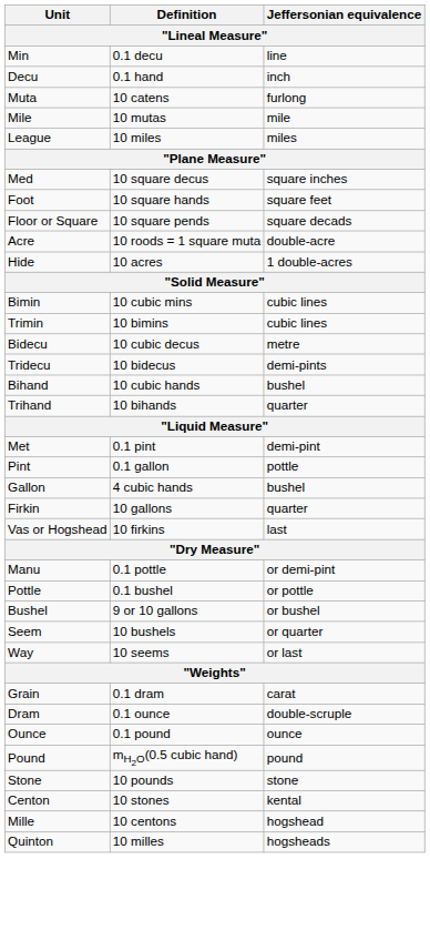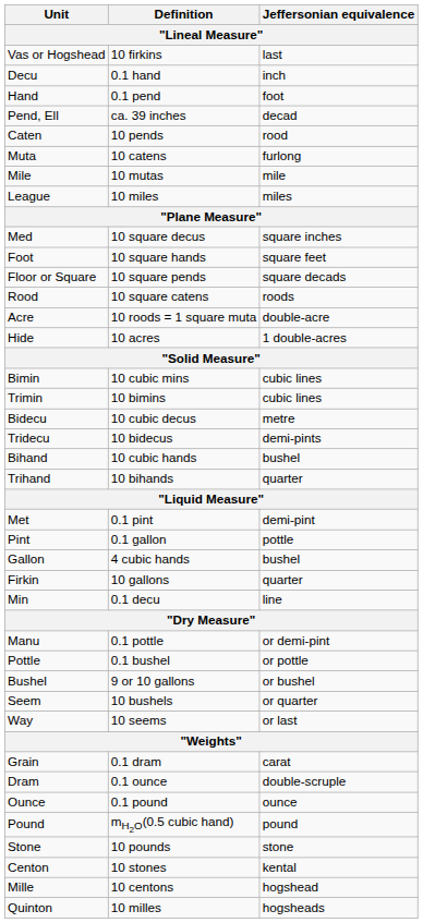 <table class="wikitable">
 <tr>
 <th>Unit</th>
 <th>Definition</th>
 <th>Jeffersonian equivalence</th>
 </tr>
 <tr>
 <th colspan=3 >"Lineal Measure"</th>
 </tr>
 <tr>
-<td>Min</td>
-<td>0.1 decu</td>
-<td> line</td>
+<td>Vas or Hogshead</td>
+<td>10 firkins</td>
+<td> last</td>
 </tr>
 <tr>
 <td>Decu</td>
 <td>0.1 hand</td>
 <td> inch</td>
+</tr>
+<tr>
+<td>Hand</td>
+<td>0.1 pend</td>
+<td> foot</td>
+</tr>
+<tr>
+<td>Pend, Ell</td>
+<td>ca. 39 inches</td>
+<td> decad</td>
+</tr>
+<tr>
+<td>Caten</td>
+<td>10 pends</td>
+<td> rood</td>
 </tr>
 <tr>
 <td>Muta</td>
 <td>10 catens</td>
 <td> furlong</td>
 </tr>
 <tr>
 <td>Mile</td>
 <td>10 mutas</td>
 <td> mile</td>
 </tr>
 <tr>
 <td>League</td>
 <td>10 miles</td>
 <td> miles</td>
 </tr>
 <tr>
 <th colspan=3 >"Plane Measure"</th>
 </tr>
 <tr>
 <td>Med</td>
 <td>10 square decus</td>
 <td> square inches</td>
 </tr>
 <tr>
 <td>Foot</td>
 <td>10 square hands</td>
 <td> square feet</td>
 </tr>
 <tr>
 <td>Floor or Square</td>
 <td>10 square pends</td>
 <td> square decads</td>
+</tr>
+<tr>
+<td>Rood</td>
+<td>10 square catens</td>
+<td> roods</td>
 </tr>
 <tr>
 <td>Acre</td>
 <td>10 roods = 1 square muta</td>
 <td> double-acre</td>
 </tr>
 <tr>
 <td>Hide</td>
 <td>10 acres</td>
 <td>1 double-acres</td>
 </tr>
 <tr>
 <th colspan=3 >"Solid Measure"</th>
 </tr>
 <tr>
 <td>Bimin</td>
 <td>10 cubic mins</td>
 <td> cubic lines</td>
 </tr>
 <tr>
 <td>Trimin</td>
 <td>10 bimins</td>
 <td> cubic lines</td>
 </tr>
 <tr>
 <td>Bidecu</td>
 <td>10 cubic decus</td>
 <td> metre</td>
 </tr>
 <tr>
 <td>Tridecu</td>
 <td>10 bidecus</td>
 <td> demi-pints</td>
 </tr>
 <tr>
 <td>Bihand</td>
 <td>10 cubic hands</td>
 <td> bushel</td>
 </tr>
 <tr>
 <td>Trihand</td>
 <td>10 bihands</td>
 <td> quarter</td>
 </tr>
 <tr>
 <th colspan=3 >"Liquid Measure"</th>
 </tr>
 <tr>
 <td>Met</td>
 <td>0.1 pint</td>
 <td> demi-pint</td>
 </tr>
 <tr>
 <td>Pint</td>
 <td>0.1 gallon</td>
 <td> pottle</td>
 </tr>
 <tr>
 <td>Gallon</td>
 <td>4 cubic hands</td>
 <td> bushel</td>
 </tr>
 <tr>
 <td>Firkin</td>
 <td>10 gallons</td>
 <td> quarter</td>
 </tr>
 <tr>
-<td>Vas or Hogshead</td>
-<td>10 firkins</td>
-<td> last</td>
+<td>Min</td>
+<td>0.1 decu</td>
+<td> line</td>
 </tr>
 <tr>
 <th colspan=3 >"Dry Measure"</th>
 </tr>
 <tr>
 <td>Manu</td>
 <td>0.1 pottle</td>
 <td> or  demi-pint</td>
 </tr>
 <tr>
 <td>Pottle</td>
 <td>0.1 bushel</td>
 <td> or  pottle</td>
 </tr>
 <tr>
 <td>Bushel</td>
 <td>9 or 10 gallons</td>
 <td> or  bushel</td>
 </tr>
 <tr>
 <td>Seem</td>
 <td>10 bushels</td>
 <td> or  quarter</td>
 </tr>
 <tr>
 <td>Way</td>
 <td>10 seems</td>
 <td> or  last</td>
 </tr>
 <tr>
 <th colspan=3 >"Weights"</th>
 </tr>
 <tr>
 <td>Grain</td>
 <td>0.1 dram</td>
 <td> carat</td>
 </tr>
 <tr>
 <td>Dram</td>
 <td>0.1 ounce</td>
 <td> double-scruple</td>
 </tr>
 <tr>
 <td>Ounce</td>
 <td>0.1 pound</td>
 <td> ounce</td>
 </tr>
 <tr>
 <td>Pound</td>
 <td>m<sub>H<sub>2</sub>O</sub>(0.5 cubic hand)</td>
 <td> pound</td>
 </tr>
 <tr>
 <td>Stone</td>
 <td>10 pounds</td>
 <td> stone</td>
 </tr>
 <tr>
 <td>Centon</td>
 <td>10 stones</td>
 <td> kental</td>
 </tr>
 <tr>
 <td>Mille</td>
 <td>10 centons</td>
 <td> hogshead</td>
 </tr>
 <tr>
 <td>Quinton</td>
 <td>10 milles</td>
 <td> hogsheads</td>
 </tr>
 </table>
